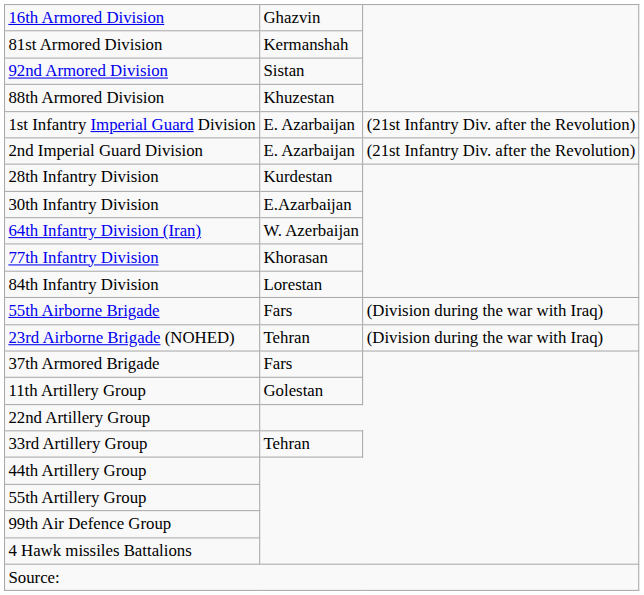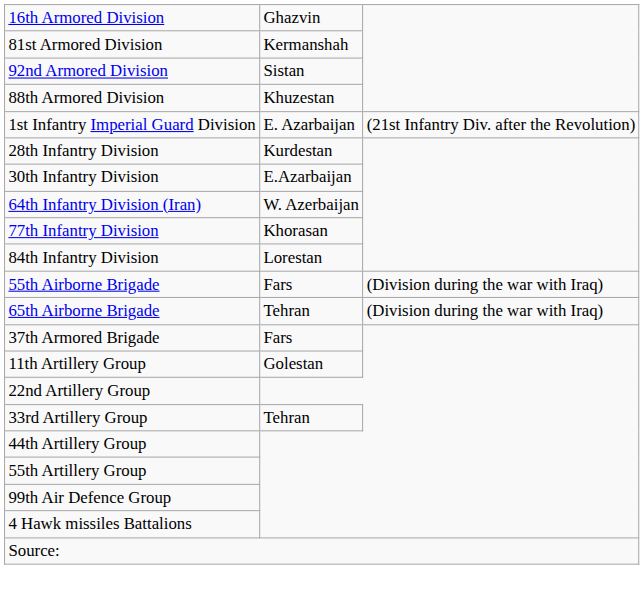 <table class="wikitable">
 <tr>
 <td><a href='#'>16th Armored Division</a></td>
 <td>Ghazvin</td>
 </tr>
 <tr>
 <td>81st Armored Division</td>
 <td>Kermanshah</td>
 </tr>
 <tr>
 <td><a href='#'>92nd Armored Division</a></td>
 <td>Sistan</td>
 </tr>
 <tr>
 <td>88th Armored Division</td>
 <td>Khuzestan</td>
 </tr>
 <tr>
 <td>1st Infantry <a href='#'>Imperial Guard</a> Division</td>
-<td>E. Azarbaijan</td>
-<td>(21st Infantry Div. after the Revolution)</td>
-</tr>
-<tr>
-<td>2nd Imperial Guard Division</td>
 <td>E. Azarbaijan</td>
 <td>(21st Infantry Div. after the Revolution)</td>
 </tr>
 <tr>
 <td>28th Infantry Division</td>
 <td>Kurdestan</td>
 </tr>
 <tr>
 <td>30th Infantry Division</td>
 <td>E.Azarbaijan</td>
 </tr>
 <tr>
 <td><a href='#'>64th Infantry Division (Iran)</a></td>
 <td>W. Azerbaijan</td>
 </tr>
 <tr>
 <td><a href='#'>77th Infantry Division</a></td>
 <td>Khorasan</td>
 </tr>
 <tr>
 <td>84th Infantry Division</td>
 <td>Lorestan</td>
 </tr>
 <tr>
 <td><a href='#'>55th Airborne Brigade</a></td>
 <td>Fars</td>
 <td>(Division during the war with Iraq)</td>
 </tr>
 <tr>
-<td><a href='#'>23rd Airborne Brigade</a> (NOHED)</td>
+<td><a href='#'>65th Airborne Brigade</a></td>
 <td>Tehran</td>
 <td>(Division during the war with Iraq)</td>
 </tr>
 <tr>
 <td>37th Armored Brigade</td>
 <td>Fars</td>
 </tr>
 <tr>
 <td>11th Artillery Group</td>
 <td>Golestan</td>
 </tr>
 <tr>
 <td>22nd Artillery Group</td>
 </tr>
 <tr>
 <td>33rd Artillery Group</td>
 <td>Tehran</td>
 </tr>
 <tr>
 <td>44th Artillery Group</td>
 </tr>
 <tr>
 <td>55th Artillery Group</td>
 </tr>
 <tr>
 <td>99th Air Defence Group</td>
 </tr>
 <tr>
 <td>4 Hawk missiles Battalions</td>
 </tr>
 <tr>
 <td colspan=3>Source: </td>
 </tr>
 </table>
